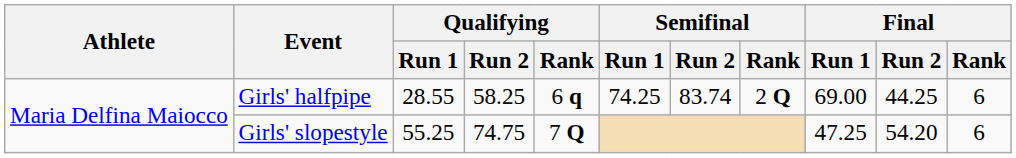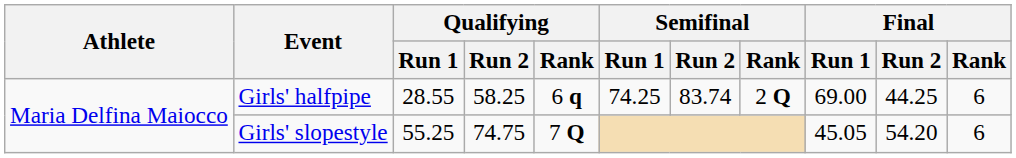 <table class="wikitable">
 <tr>
 <th rowspan="2">Athlete</th>
 <th rowspan="2">Event</th>
 <th colspan="3">Qualifying</th>
 <th colspan="3">Semifinal</th>
 <th colspan="3">Final</th>
 </tr>
 <tr>
 <th>Run 1</th>
 <th>Run 2</th>
 <th>Rank</th>
 <th>Run 1</th>
 <th>Run 2</th>
 <th>Rank</th>
 <th>Run 1</th>
 <th>Run 2</th>
 <th>Rank</th>
 </tr>
 <tr>
 <td rowspan="2"><a href='#'>Maria Delfina Maiocco</a></td>
 <td><a href='#'>Girls' halfpipe</a></td>
 <td align="center">28.55</td>
 <td align="center">58.25</td>
 <td align="center">6 <strong>q</strong></td>
 <td align="center">74.25</td>
 <td align="center">83.74</td>
 <td align="center">2 <strong>Q</strong></td>
 <td align="center">69.00</td>
 <td align="center">44.25</td>
 <td align="center">6</td>
 </tr>
 <tr>
 <td><a href='#'>Girls' slopestyle</a></td>
 <td align="center">55.25</td>
 <td align="center">74.75</td>
 <td align="center">7 <strong>Q</strong></td>
 <td colspan=3 bgcolor="wheat"></td>
-<td align="center">47.25</td>
+<td align="center">45.05</td>
 <td align="center">54.20</td>
 <td align="center">6</td>
 </tr>
 </table>
